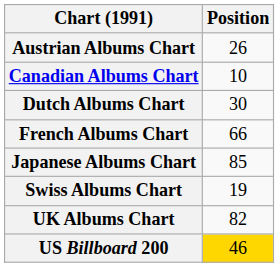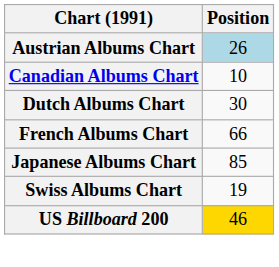 <table class="wikitable sortable plainrowheaders" style="text-align:center;">
 <tr>
 <th scope="col">Chart (1991)</th>
 <th scope="col">Position</th>
 </tr>
 <tr>
 <th scope="row">Austrian Albums Chart</th>
-<td>26</td>
+<td style="background: lightblue;">26</td>
 </tr>
 <tr>
 <th scope="row"><a href='#'>Canadian Albums Chart</a></th>
 <td>10</td>
 </tr>
 <tr>
 <th scope="row">Dutch Albums Chart</th>
 <td>30</td>
 </tr>
 <tr>
 <th scope="row">French Albums Chart</th>
 <td>66</td>
 </tr>
 <tr>
 <th scope="row">Japanese Albums Chart</th>
 <td>85</td>
 </tr>
 <tr>
 <th scope="row">Swiss Albums Chart</th>
 <td>19</td>
 </tr>
 <tr>
-<th scope="row">UK Albums Chart</th>
-<td>82</td>
-</tr>
-<tr>
 <th scope="row">US <em>Billboard</em> 200</th>
 <td style="background: gold;">46</td>
 </tr>
 </table>
